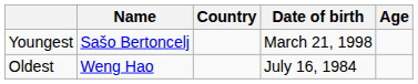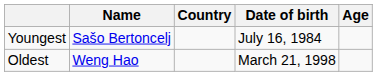 <table class="wikitable">
 <tr>
 <th></th>
 <th>Name</th>
 <th>Country</th>
 <th>Date of birth</th>
 <th>Age</th>
 </tr>
 <tr>
 <td>Youngest</td>
 <td><a href='#'>Sašo Bertoncelj</a></td>
 <td></td>
-<td>March 21, 1998</td>
+<td>July 16, 1984</td>
 <td></td>
 </tr>
 <tr>
 <td>Oldest</td>
 <td><a href='#'>Weng Hao</a></td>
 <td></td>
-<td>July 16, 1984</td>
+<td>March 21, 1998</td>
 <td></td>
 </tr>
 </table>
